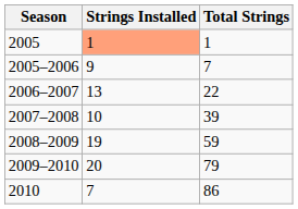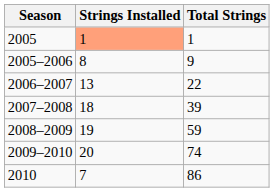 <table class="wikitable">
 <tr>
 <th>Season</th>
 <th>Strings Installed</th>
 <th>Total Strings</th>
 </tr>
 <tr>
 <td>2005</td>
 <td style="background: lightsalmon;">1</td>
 <td>1</td>
 </tr>
 <tr>
 <td>2005–2006</td>
+<td>8</td>
 <td>9</td>
-<td>7</td>
 </tr>
 <tr>
 <td>2006–2007</td>
 <td>13</td>
 <td>22</td>
 </tr>
 <tr>
 <td>2007–2008</td>
-<td>10</td>
+<td>18</td>
 <td>39</td>
 </tr>
 <tr>
 <td>2008–2009</td>
 <td>19</td>
 <td>59</td>
 </tr>
 <tr>
 <td>2009–2010</td>
 <td>20</td>
-<td>79</td>
+<td>74</td>
 </tr>
 <tr>
 <td>2010</td>
 <td>7</td>
 <td>86</td>
 </tr>
 </table>
